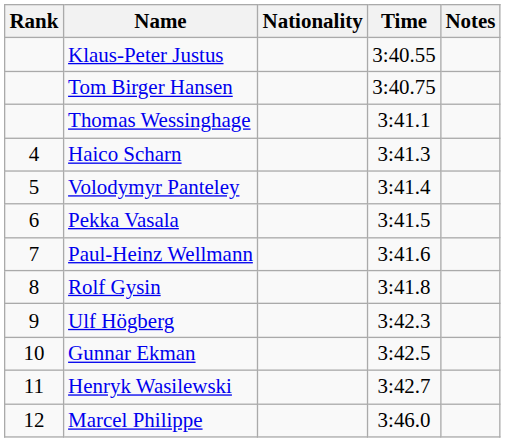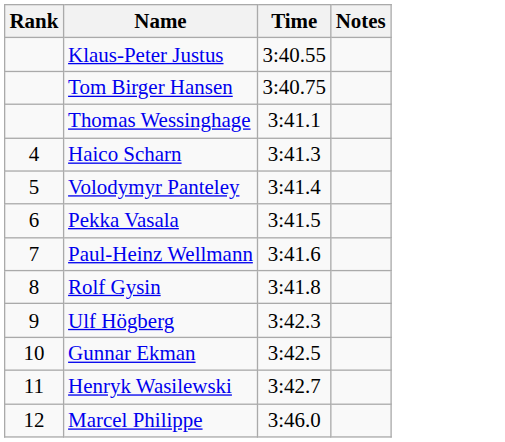 <table class="wikitable sortable" style="text-align:center">
 <tr>
 <th>Rank</th>
 <th>Name</th>
-<th>Nationality</th>
 <th>Time</th>
 <th>Notes</th>
 </tr>
 <tr>
 <td></td>
 <td align=left><a href='#'>Klaus-Peter Justus</a></td>
-<td align=left></td>
 <td>3:40.55</td>
 <td></td>
 </tr>
 <tr>
 <td></td>
 <td align=left><a href='#'>Tom Birger Hansen</a></td>
-<td align=left></td>
 <td>3:40.75</td>
 <td></td>
 </tr>
 <tr>
 <td></td>
 <td align=left><a href='#'>Thomas Wessinghage</a></td>
-<td align=left></td>
 <td>3:41.1</td>
 <td></td>
 </tr>
 <tr>
 <td>4</td>
 <td align=left><a href='#'>Haico Scharn</a></td>
-<td align=left></td>
 <td>3:41.3</td>
 <td></td>
 </tr>
 <tr>
 <td>5</td>
 <td align=left><a href='#'>Volodymyr Panteley</a></td>
-<td align=left></td>
 <td>3:41.4</td>
 <td></td>
 </tr>
 <tr>
 <td>6</td>
 <td align=left><a href='#'>Pekka Vasala</a></td>
-<td align=left></td>
 <td>3:41.5</td>
 <td></td>
 </tr>
 <tr>
 <td>7</td>
 <td align=left><a href='#'>Paul-Heinz Wellmann</a></td>
-<td align=left></td>
 <td>3:41.6</td>
 <td></td>
 </tr>
 <tr>
 <td>8</td>
 <td align=left><a href='#'>Rolf Gysin</a></td>
-<td align=left></td>
 <td>3:41.8</td>
 <td></td>
 </tr>
 <tr>
 <td>9</td>
 <td align=left><a href='#'>Ulf Högberg</a></td>
-<td align=left></td>
 <td>3:42.3</td>
 <td></td>
 </tr>
 <tr>
 <td>10</td>
 <td align=left><a href='#'>Gunnar Ekman</a></td>
-<td align=left></td>
 <td>3:42.5</td>
 <td></td>
 </tr>
 <tr>
 <td>11</td>
 <td align=left><a href='#'>Henryk Wasilewski</a></td>
-<td align=left></td>
 <td>3:42.7</td>
 <td></td>
 </tr>
 <tr>
 <td>12</td>
 <td align=left><a href='#'>Marcel Philippe</a></td>
-<td align=left></td>
 <td>3:46.0</td>
 <td></td>
 </tr>
 </table>
